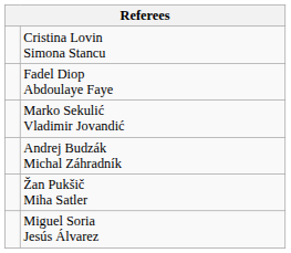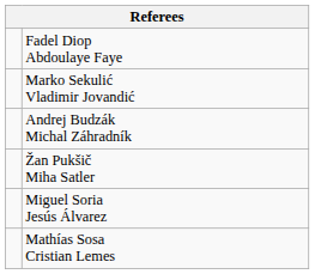 <table class="wikitable" style="width: 330px;">
 <tr>
 <th colspan="2">Referees</th>
-</tr>
-<tr>
-<td></td>
-<td>Cristina Lovin<br>Simona Stancu</td>
 </tr>
 <tr>
 <td></td>
 <td>Fadel Diop<br>Abdoulaye Faye</td>
 </tr>
 <tr>
 <td></td>
 <td>Marko Sekulić<br>Vladimir Jovandić</td>
 </tr>
 <tr>
 <td></td>
 <td>Andrej Budzák<br>Michal Záhradník</td>
 </tr>
 <tr>
 <td></td>
 <td>Žan Pukšič<br>Miha Satler</td>
 </tr>
 <tr>
 <td></td>
 <td>Miguel Soria<br>Jesús Álvarez</td>
 </tr>
+<tr>
+<td></td>
+<td>Mathías Sosa<br>Cristian Lemes</td>
+</tr>
 </table>
